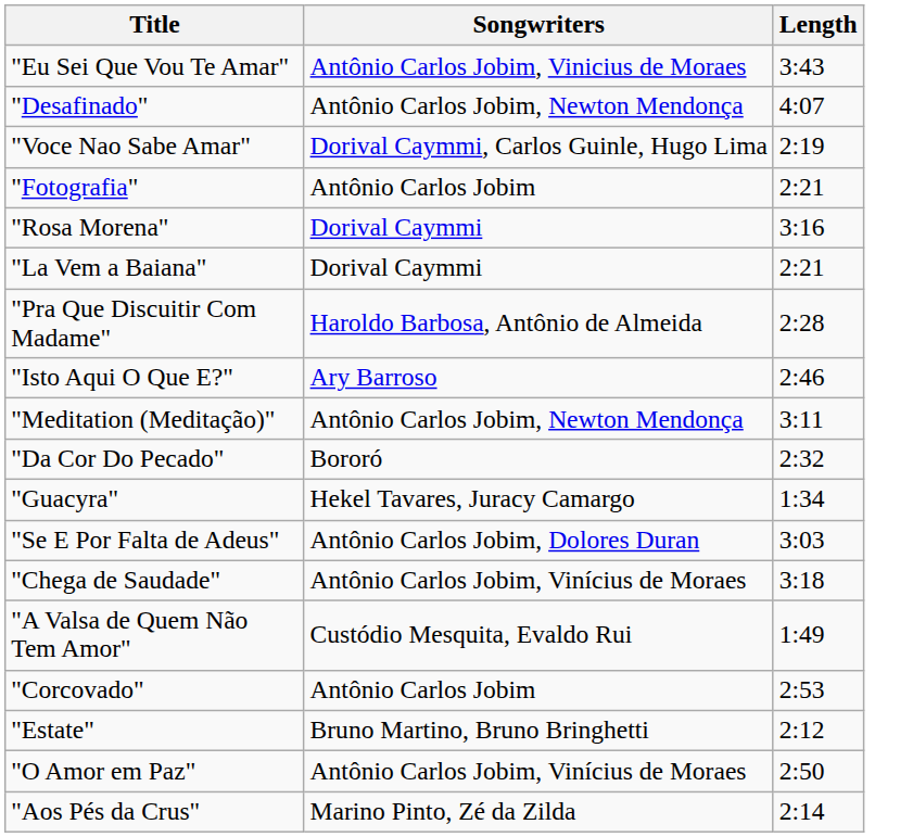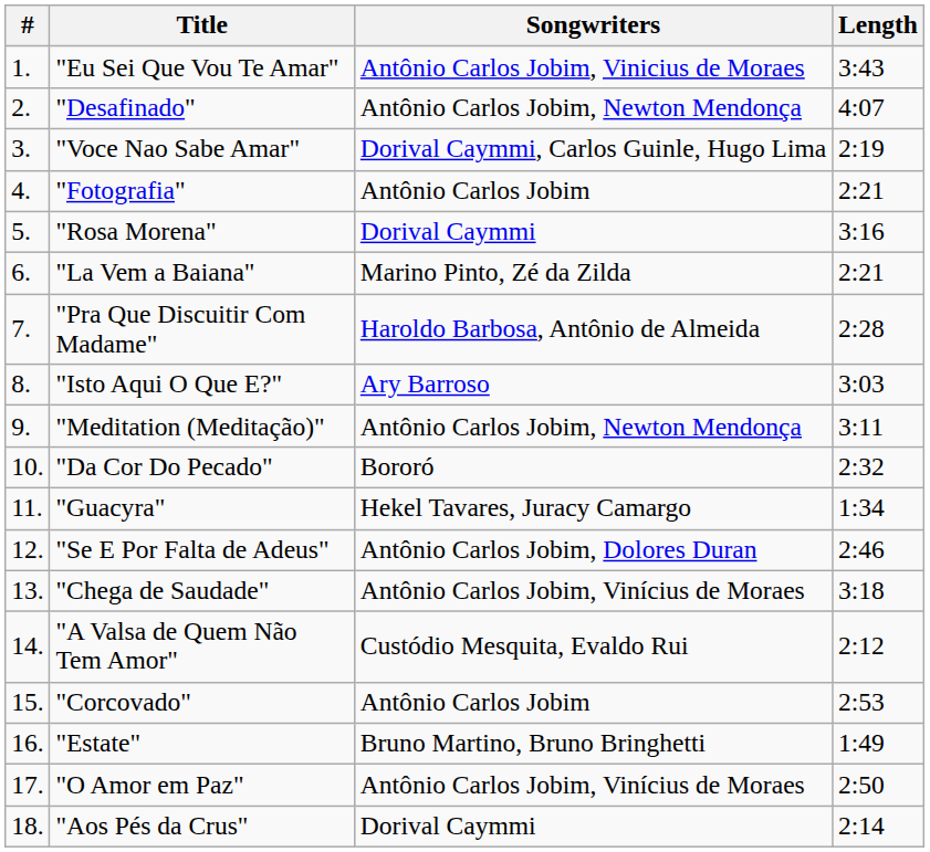 <table class="wikitable">
 <tr>
+<th>#</th>
 <th width="180">Title</th>
 <th>Songwriters</th>
 <th>Length</th>
 </tr>
 <tr>
+<td>1.</td>
 <td>"Eu Sei Que Vou Te Amar"</td>
 <td><a href='#'>Antônio Carlos Jobim</a>, <a href='#'>Vinicius de Moraes</a></td>
 <td>3:43</td>
 </tr>
 <tr>
+<td>2.</td>
 <td>"<a href='#'>Desafinado</a>"</td>
 <td>Antônio Carlos Jobim, <a href='#'>Newton Mendonça</a></td>
 <td>4:07</td>
 </tr>
 <tr>
+<td>3.</td>
 <td>"Voce Nao Sabe Amar"</td>
 <td><a href='#'>Dorival Caymmi</a>, Carlos Guinle, Hugo Lima</td>
 <td>2:19</td>
 </tr>
 <tr>
+<td>4.</td>
 <td>"<a href='#'>Fotografia</a>"</td>
 <td>Antônio Carlos Jobim</td>
 <td>2:21</td>
 </tr>
 <tr>
+<td>5.</td>
 <td>"Rosa Morena"</td>
 <td><a href='#'>Dorival Caymmi</a></td>
 <td>3:16</td>
 </tr>
 <tr>
+<td>6.</td>
 <td>"La Vem a Baiana"</td>
-<td>Dorival Caymmi</td>
+<td>Marino Pinto, Zé da Zilda</td>
 <td>2:21</td>
 </tr>
 <tr>
+<td>7.</td>
 <td>"Pra Que Discuitir Com Madame"</td>
 <td><a href='#'>Haroldo Barbosa</a>, Antônio de Almeida</td>
 <td>2:28</td>
 </tr>
 <tr>
+<td>8.</td>
 <td>"Isto Aqui O Que E?"</td>
 <td><a href='#'>Ary Barroso</a></td>
-<td>2:46</td>
+<td>3:03</td>
 </tr>
 <tr>
+<td>9.</td>
 <td>"Meditation (Meditação)"</td>
 <td>Antônio Carlos Jobim, <a href='#'>Newton Mendonça</a></td>
 <td>3:11</td>
 </tr>
 <tr>
+<td>10.</td>
 <td>"Da Cor Do Pecado"</td>
 <td>Bororó</td>
 <td>2:32</td>
 </tr>
 <tr>
+<td>11.</td>
 <td>"Guacyra"</td>
 <td>Hekel Tavares, Juracy Camargo</td>
 <td>1:34</td>
 </tr>
 <tr>
+<td>12.</td>
 <td>"Se E Por Falta de Adeus"</td>
 <td>Antônio Carlos Jobim, <a href='#'>Dolores Duran</a></td>
-<td>3:03</td>
+<td>2:46</td>
 </tr>
 <tr>
+<td>13.</td>
 <td>"Chega de Saudade"</td>
 <td>Antônio Carlos Jobim, Vinícius de Moraes</td>
 <td>3:18</td>
 </tr>
 <tr>
+<td>14.</td>
 <td>"A Valsa de Quem Não Tem Amor"</td>
 <td>Custódio Mesquita, Evaldo Rui</td>
-<td>1:49</td>
+<td>2:12</td>
 </tr>
 <tr>
+<td>15.</td>
 <td>"Corcovado"</td>
 <td>Antônio Carlos Jobim</td>
 <td>2:53</td>
 </tr>
 <tr>
+<td>16.</td>
 <td>"Estate"</td>
 <td>Bruno Martino, Bruno Bringhetti</td>
-<td>2:12</td>
+<td>1:49</td>
 </tr>
 <tr>
+<td>17.</td>
 <td>"O Amor em Paz"</td>
 <td>Antônio Carlos Jobim, Vinícius de Moraes</td>
 <td>2:50</td>
 </tr>
 <tr>
+<td>18.</td>
 <td>"Aos Pés da Crus"</td>
-<td>Marino Pinto, Zé da Zilda</td>
+<td>Dorival Caymmi</td>
 <td>2:14</td>
 </tr>
 </table>
